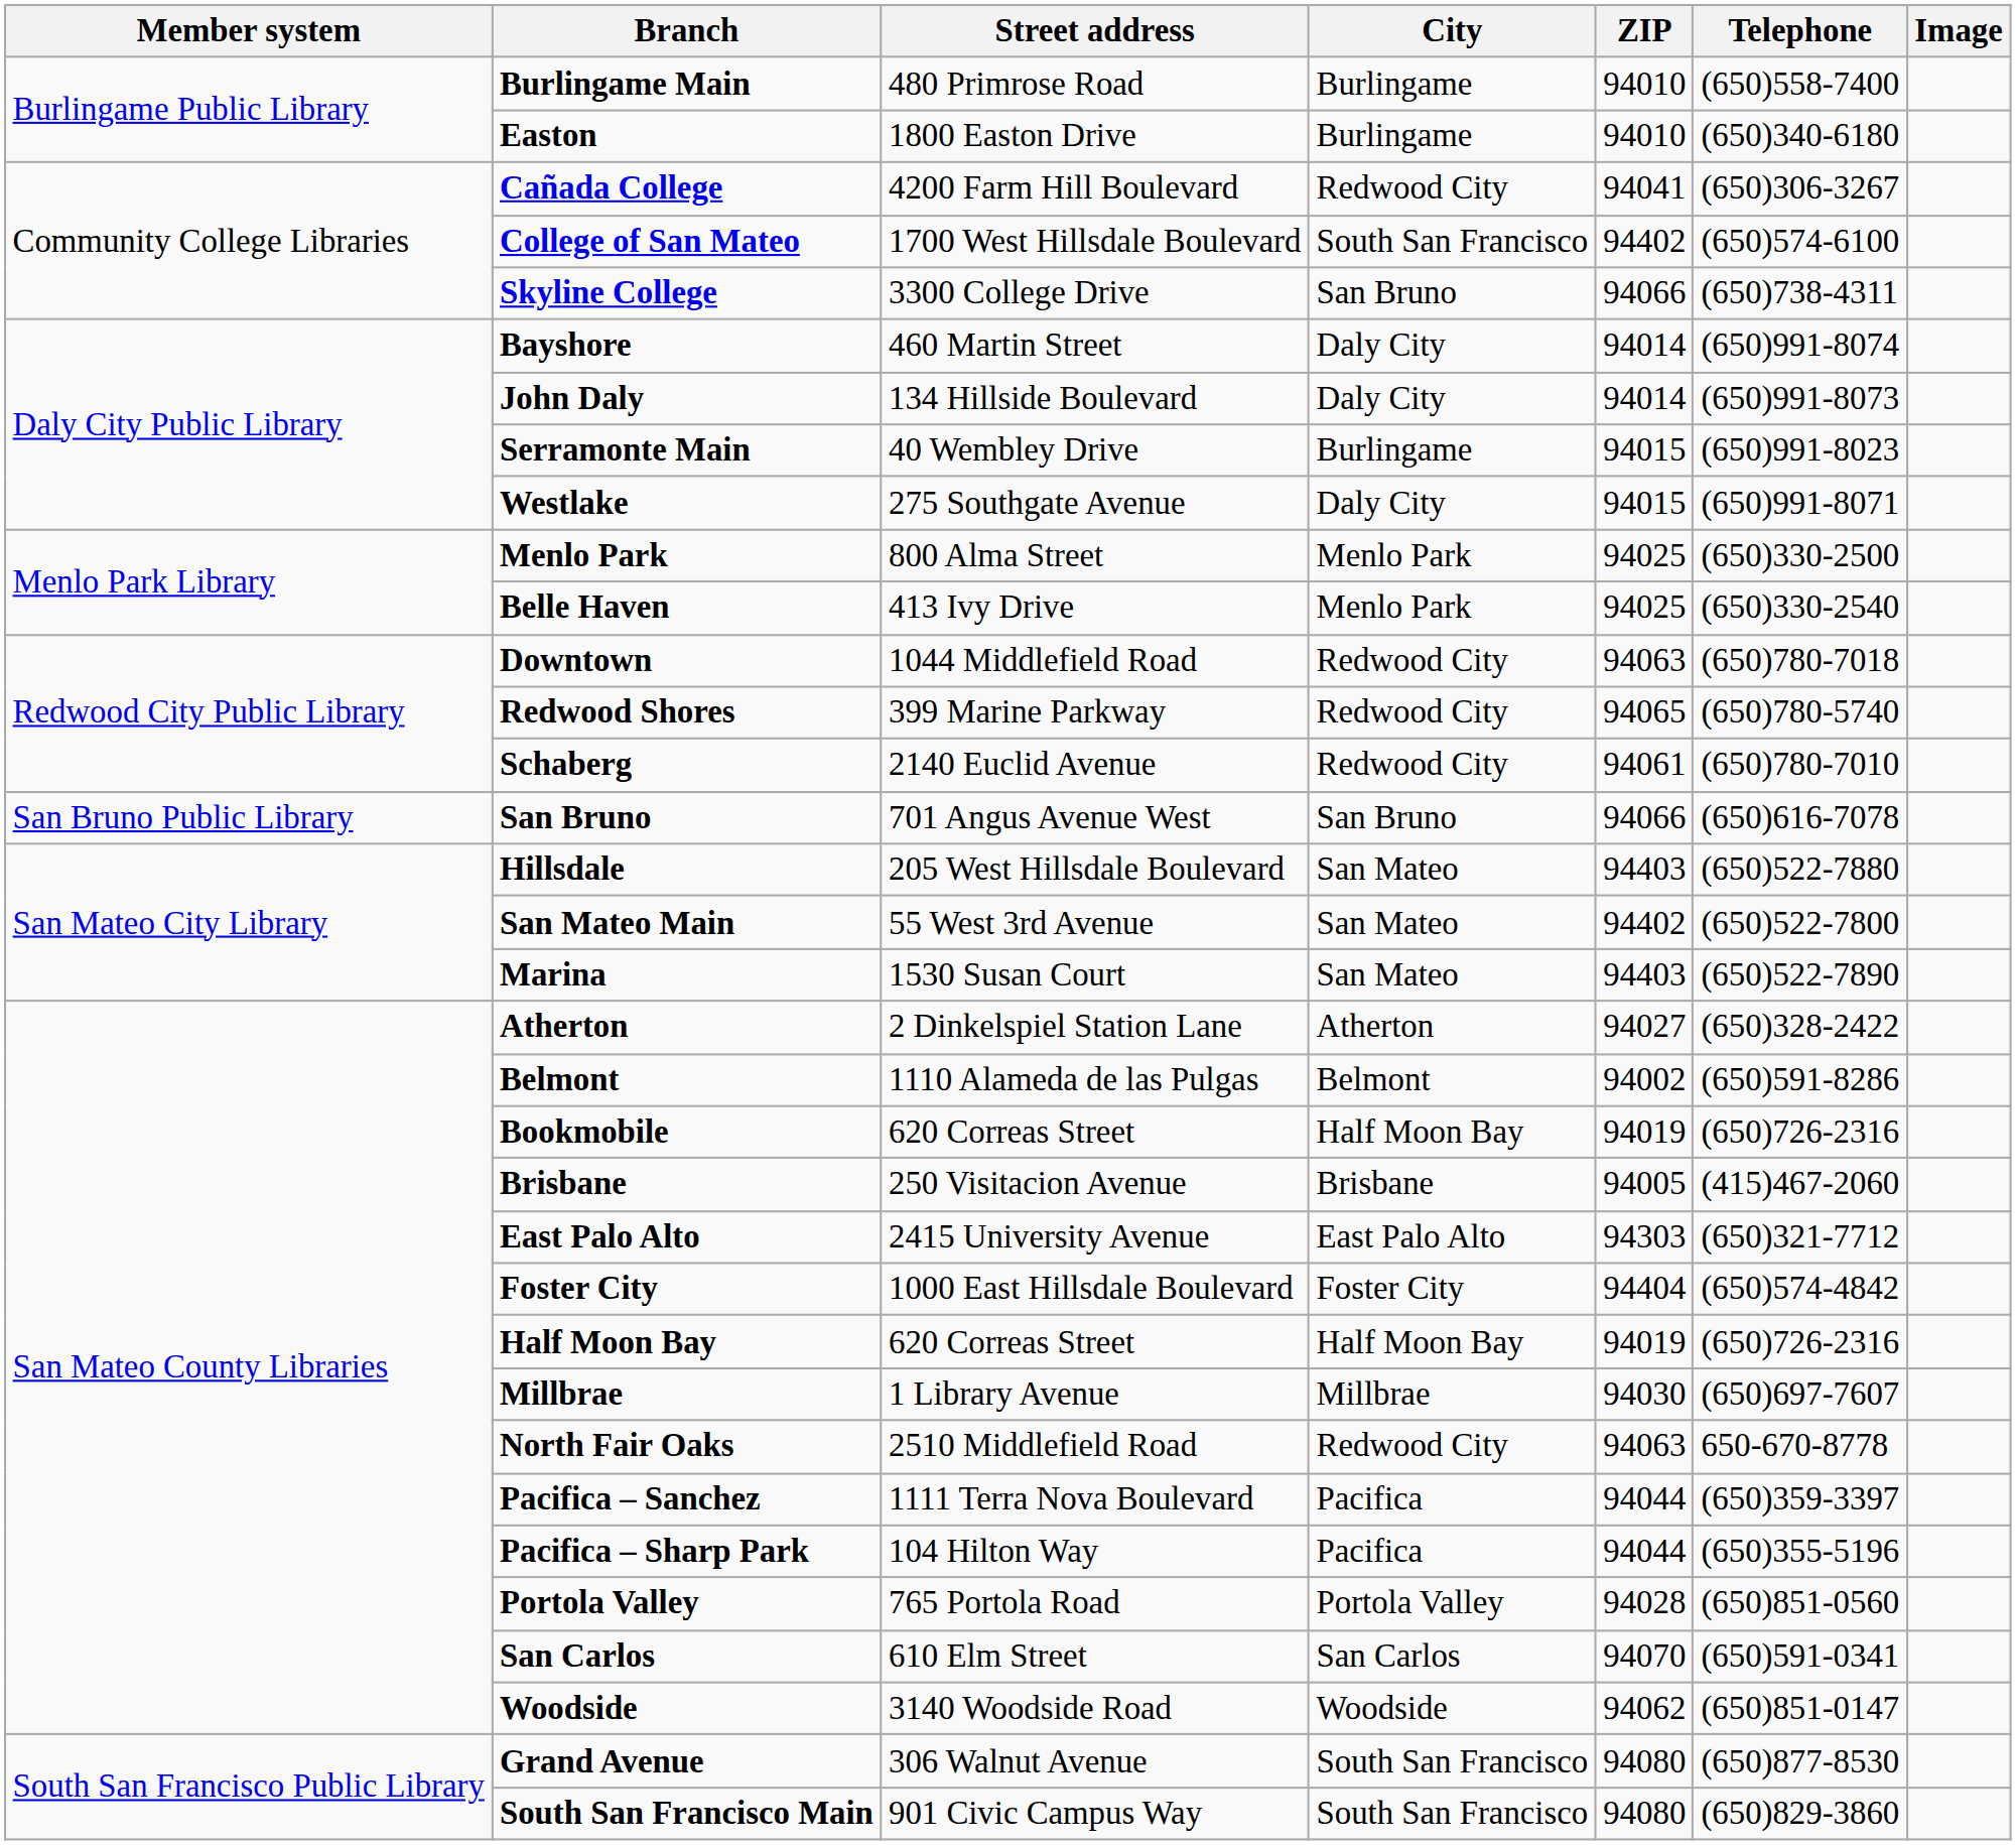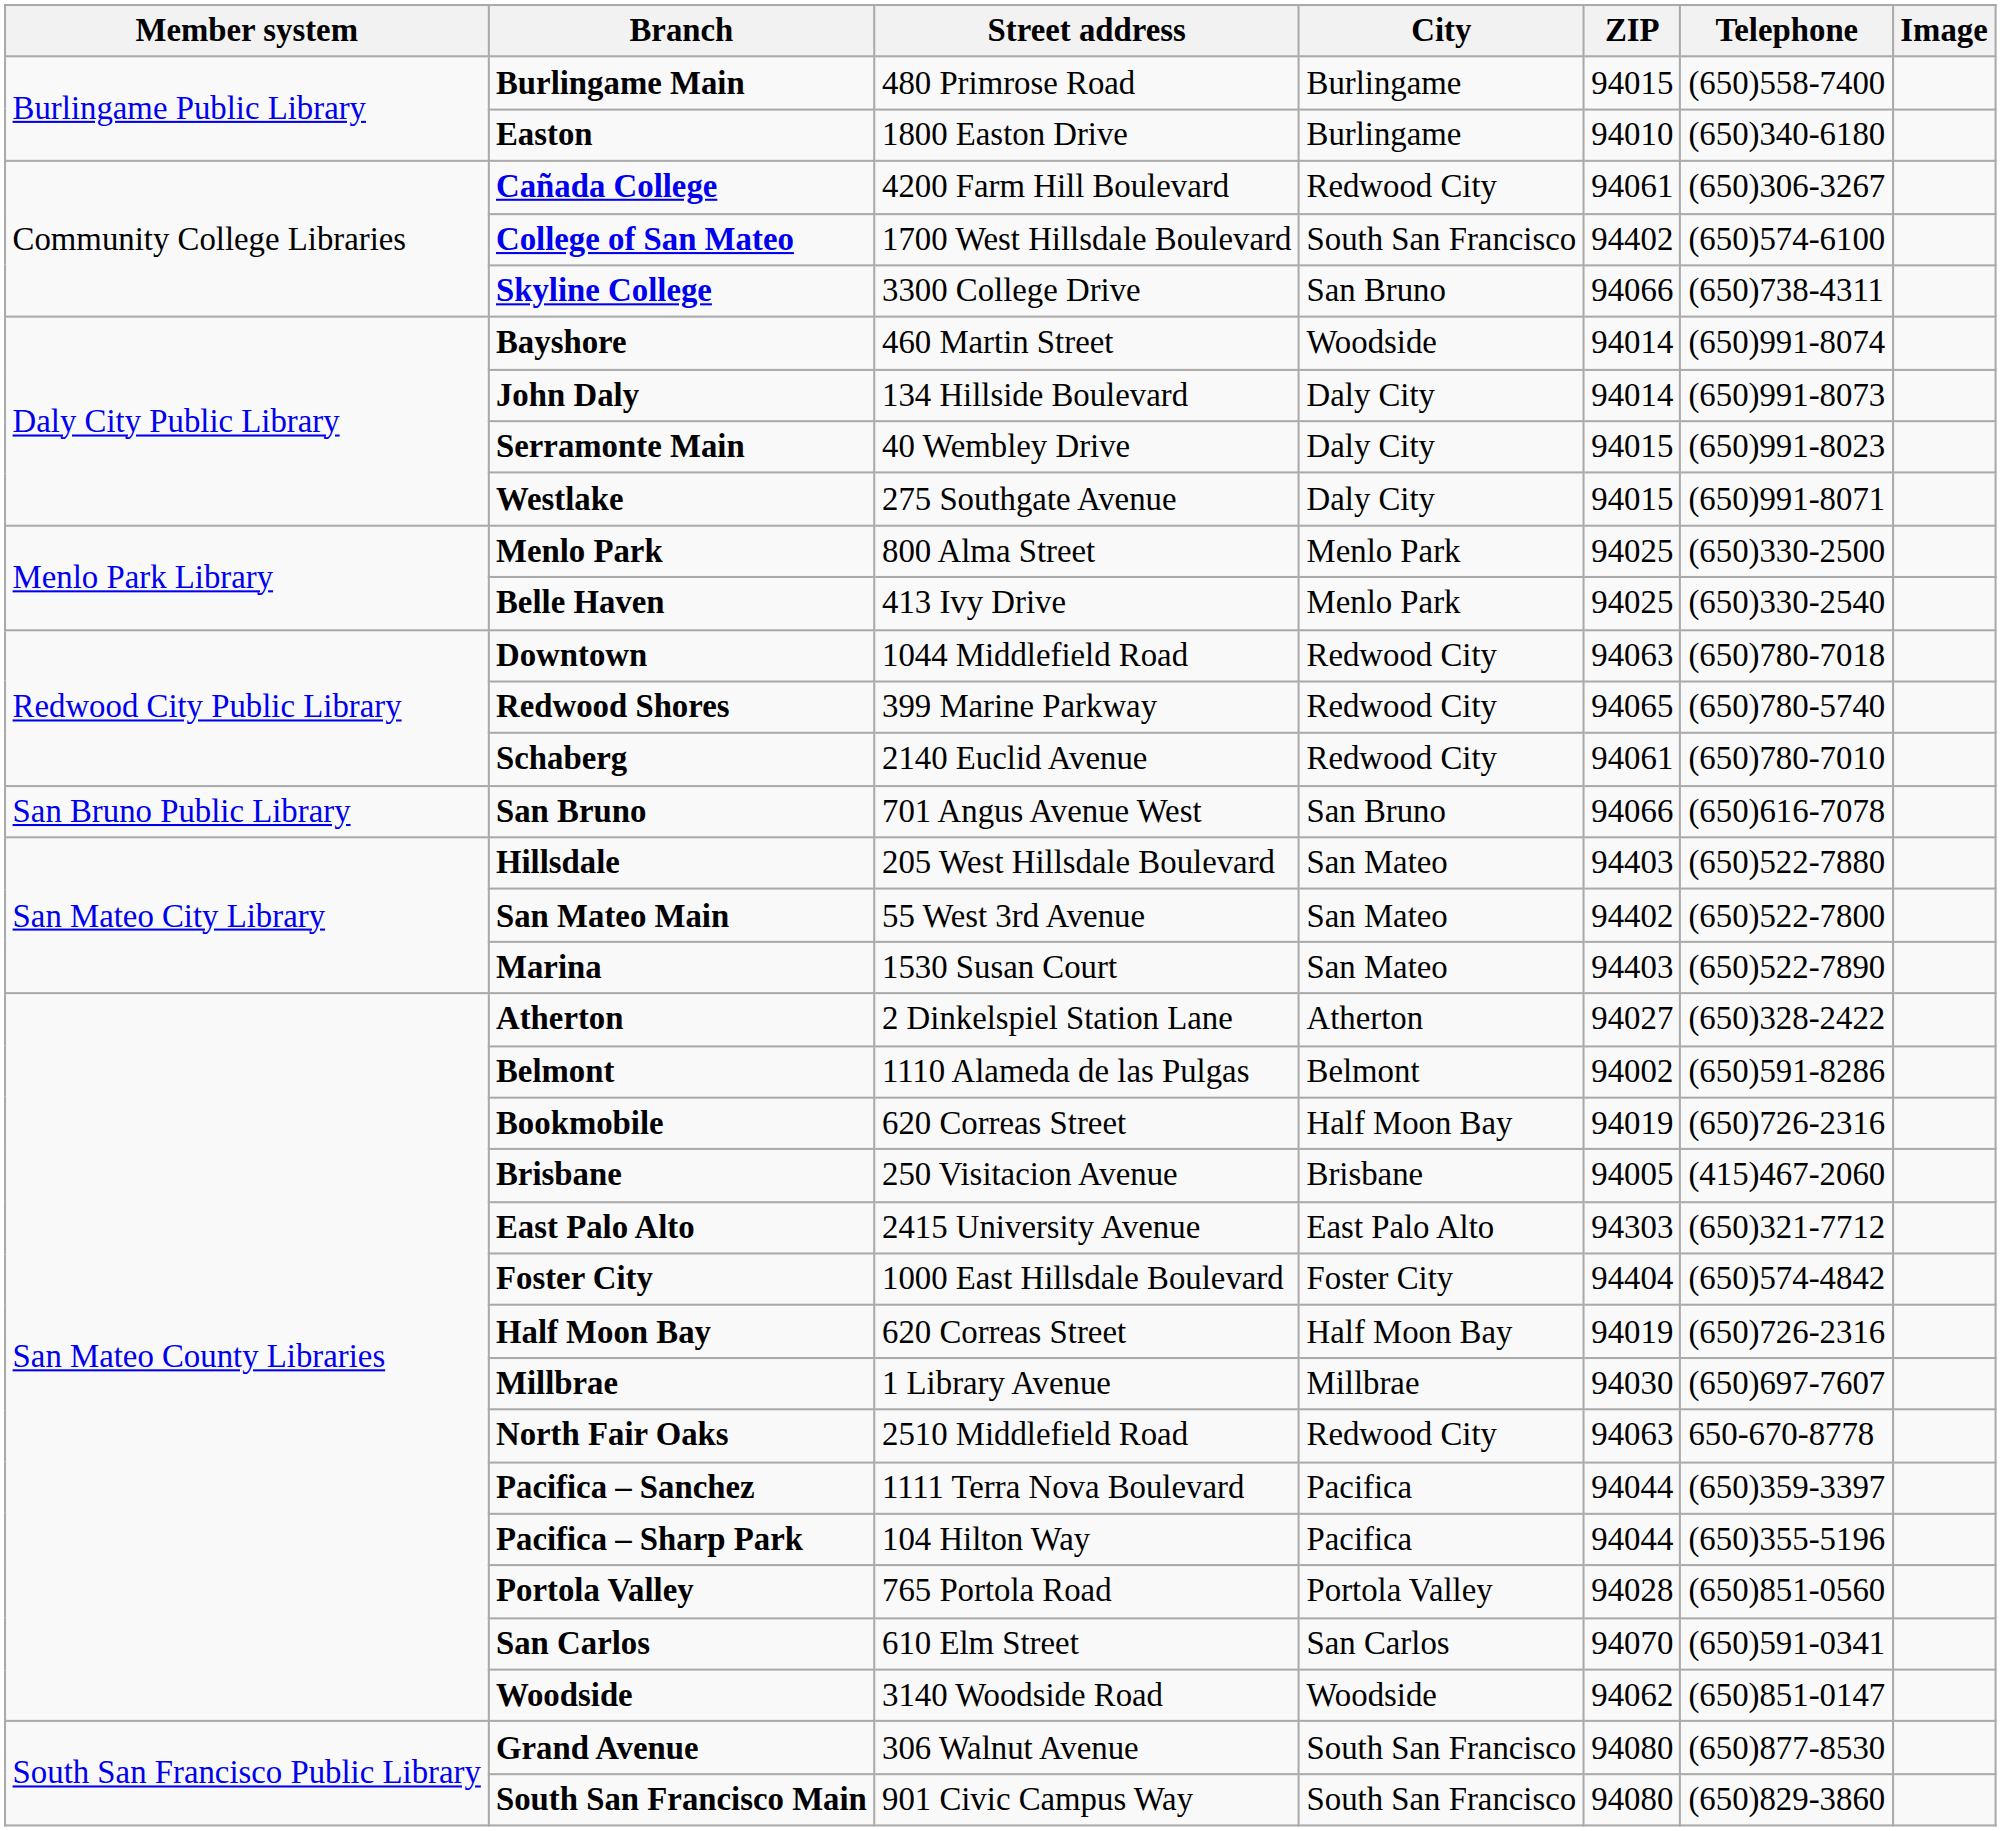 <table class="wikitable sortable">
 <tr>
 <th>Member system</th>
 <th>Branch</th>
 <th>Street address</th>
 <th>City</th>
 <th>ZIP</th>
 <th>Telephone</th>
 <th>Image</th>
 </tr>
 <tr>
 <td rowspan=2><a href='#'>Burlingame Public Library</a></td>
 <td><strong>Burlingame Main</strong></td>
 <td>480 Primrose Road</td>
 <td>Burlingame</td>
-<td>94010</td>
+<td>94015</td>
 <td>(650)558‑7400</td>
 <td align=center></td>
 </tr>
 <tr>
 <td><strong>Easton</strong></td>
 <td>1800 Easton Drive</td>
 <td>Burlingame</td>
 <td>94010</td>
 <td>(650)340‑6180</td>
 <td align=center></td>
 </tr>
 <tr>
 <td rowspan=3>Community College Libraries</td>
 <td><strong><a href='#'>Cañada College</a></strong></td>
 <td>4200 Farm Hill Boulevard</td>
 <td>Redwood City</td>
-<td>94041</td>
+<td>94061</td>
 <td>(650)306‑3267</td>
 <td align=center></td>
 </tr>
 <tr>
 <td><strong><a href='#'>College of San Mateo</a></strong></td>
 <td>1700 West Hillsdale Boulevard</td>
 <td>South San Francisco</td>
 <td>94402</td>
 <td>(650)574‑6100</td>
 <td align=center></td>
 </tr>
 <tr>
 <td><strong><a href='#'>Skyline College</a></strong></td>
 <td>3300 College Drive</td>
 <td>San Bruno</td>
 <td>94066</td>
 <td>(650)738‑4311</td>
 <td align=center></td>
 </tr>
 <tr>
 <td rowspan=4><a href='#'>Daly City Public Library</a></td>
 <td><strong>Bayshore</strong></td>
 <td>460 Martin Street</td>
-<td>Daly City</td>
+<td>Woodside</td>
 <td>94014</td>
 <td>(650)991‑8074</td>
 <td></td>
 </tr>
 <tr>
 <td><strong>John Daly</strong></td>
 <td>134 Hillside Boulevard</td>
 <td>Daly City</td>
 <td>94014</td>
 <td>(650)991‑8073</td>
 <td></td>
 </tr>
 <tr>
 <td><strong>Serramonte Main</strong></td>
 <td>40 Wembley Drive</td>
-<td>Burlingame</td>
+<td>Daly City</td>
 <td>94015</td>
 <td>(650)991‑8023</td>
 <td></td>
 </tr>
 <tr>
 <td><strong>Westlake</strong></td>
 <td>275 Southgate Avenue</td>
 <td>Daly City</td>
 <td>94015</td>
 <td>(650)991‑8071</td>
 <td></td>
 </tr>
 <tr>
 <td rowspan=2><a href='#'>Menlo Park Library</a></td>
 <td><strong>Menlo Park</strong></td>
 <td>800 Alma Street</td>
 <td>Menlo Park</td>
 <td>94025</td>
 <td>(650)330‑2500</td>
 <td></td>
 </tr>
 <tr>
 <td><strong> Belle Haven</strong></td>
 <td>413 Ivy Drive</td>
 <td>Menlo Park</td>
 <td>94025</td>
 <td>(650)330‑2540</td>
 <td></td>
 </tr>
 <tr>
 <td rowspan=3><a href='#'>Redwood City Public Library</a></td>
 <td><strong>Downtown</strong></td>
 <td>1044 Middlefield Road</td>
 <td>Redwood City</td>
 <td>94063</td>
 <td>(650)780‑7018</td>
 <td align=center></td>
 </tr>
 <tr>
 <td><strong>Redwood Shores</strong></td>
 <td>399 Marine Parkway</td>
 <td>Redwood City</td>
 <td>94065</td>
 <td>(650)780‑5740</td>
 <td></td>
 </tr>
 <tr>
 <td><strong>Schaberg</strong></td>
 <td>2140 Euclid Avenue</td>
 <td>Redwood City</td>
 <td>94061</td>
 <td>(650)780‑7010</td>
 <td align=center></td>
 </tr>
 <tr>
 <td rowspan=1><a href='#'>San Bruno Public Library</a></td>
 <td><strong>San Bruno</strong></td>
 <td>701 Angus Avenue West</td>
 <td>San Bruno</td>
 <td>94066</td>
 <td>(650)616‑7078</td>
 <td></td>
 </tr>
 <tr>
 <td rowspan=3><a href='#'>San Mateo City Library</a></td>
 <td><strong>Hillsdale</strong></td>
 <td>205 West Hillsdale Boulevard</td>
 <td>San Mateo</td>
 <td>94403</td>
 <td>(650)522‑7880</td>
 <td></td>
 </tr>
 <tr>
 <td><strong>San Mateo Main</strong></td>
 <td>55 West 3rd Avenue</td>
 <td>San Mateo</td>
 <td>94402</td>
 <td>(650)522‑7800</td>
 <td align=center></td>
 </tr>
 <tr>
 <td><strong>Marina</strong></td>
 <td>1530 Susan Court</td>
 <td>San Mateo</td>
 <td>94403</td>
 <td>(650)522‑7890</td>
 <td></td>
 </tr>
 <tr>
 <td rowspan=14><a href='#'>San Mateo County Libraries</a></td>
 <td><strong>Atherton</strong></td>
 <td>2 Dinkelspiel Station Lane</td>
 <td>Atherton</td>
 <td>94027</td>
 <td>(650)328‑2422</td>
 <td></td>
 </tr>
 <tr>
 <td><strong>Belmont</strong></td>
 <td>1110 Alameda de las Pulgas</td>
 <td>Belmont</td>
 <td>94002</td>
 <td>(650)591‑8286</td>
 <td></td>
 </tr>
 <tr>
 <td><strong>Bookmobile</strong></td>
 <td>620 Correas Street</td>
 <td>Half Moon Bay</td>
 <td>94019</td>
 <td>(650)726‑2316</td>
 <td></td>
 </tr>
 <tr>
 <td><strong>Brisbane</strong></td>
 <td>250 Visitacion Avenue</td>
 <td>Brisbane</td>
 <td>94005</td>
 <td>(415)467‑2060</td>
 <td></td>
 </tr>
 <tr>
 <td><strong>East Palo Alto</strong></td>
 <td>2415 University Avenue</td>
 <td>East Palo Alto</td>
 <td>94303</td>
 <td>(650)321‑7712</td>
 <td></td>
 </tr>
 <tr>
 <td><strong>Foster City</strong></td>
 <td>1000 East Hillsdale Boulevard</td>
 <td>Foster City</td>
 <td>94404</td>
 <td>(650)574‑4842</td>
 <td></td>
 </tr>
 <tr>
 <td><strong>Half Moon Bay</strong></td>
 <td>620 Correas Street</td>
 <td>Half Moon Bay</td>
 <td>94019</td>
 <td>(650)726‑2316</td>
 <td></td>
 </tr>
 <tr>
 <td><strong>Millbrae</strong></td>
 <td>1 Library Avenue</td>
 <td>Millbrae</td>
 <td>94030</td>
 <td>(650)697‑7607</td>
 <td></td>
 </tr>
 <tr>
 <td><strong>North Fair Oaks</strong></td>
 <td>2510 Middlefield Road</td>
 <td>Redwood City</td>
 <td>94063</td>
 <td>650-670-8778</td>
 <td></td>
 </tr>
 <tr>
 <td><strong>Pacifica – Sanchez</strong></td>
 <td>1111 Terra Nova Boulevard</td>
 <td>Pacifica</td>
 <td>94044</td>
 <td>(650)359-3397</td>
 <td align=center></td>
 </tr>
 <tr>
 <td><strong>Pacifica – Sharp Park</strong></td>
 <td>104 Hilton Way</td>
 <td>Pacifica</td>
 <td>94044</td>
 <td>(650)355‑5196</td>
 <td align=center></td>
 </tr>
 <tr>
 <td><strong>Portola Valley</strong></td>
 <td>765 Portola Road</td>
 <td>Portola Valley</td>
 <td>94028</td>
 <td>(650)851‑0560</td>
 <td align=center></td>
 </tr>
 <tr>
 <td><strong>San Carlos</strong></td>
 <td>610 Elm Street</td>
 <td>San Carlos</td>
 <td>94070</td>
 <td>(650)591‑0341</td>
 <td></td>
 </tr>
 <tr>
 <td><strong>Woodside</strong></td>
 <td>3140 Woodside Road</td>
 <td>Woodside</td>
 <td>94062</td>
 <td>(650)851‑0147</td>
 <td align=center></td>
 </tr>
 <tr>
 <td rowspan=2><a href='#'>South San Francisco Public Library</a></td>
 <td><strong>Grand Avenue</strong></td>
 <td>306 Walnut Avenue</td>
 <td>South San Francisco</td>
 <td>94080</td>
 <td>(650)877‑8530</td>
 <td></td>
 </tr>
 <tr>
 <td><strong>South San Francisco Main</strong></td>
 <td>901 Civic Campus Way</td>
 <td>South San Francisco</td>
 <td>94080</td>
 <td>(650)829‑3860</td>
 <td></td>
 </tr>
 </table>
